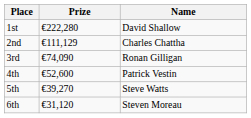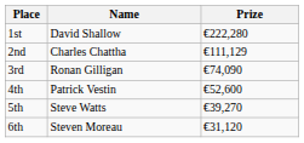 <table class="wikitable">
 <tr>
 <th style="width:50px;">Place</th>
+<th style="width:200px;">Name</th>
 <th style="width:125px;">Prize</th>
-<th style="width:200px;">Name</th>
 </tr>
 <tr>
 <td>1st</td>
+<td> David Shallow</td>
 <td>€222,280</td>
-<td> David Shallow</td>
 </tr>
 <tr>
 <td>2nd</td>
+<td> Charles Chattha</td>
 <td>€111,129</td>
-<td> Charles Chattha</td>
 </tr>
 <tr>
 <td>3rd</td>
+<td> Ronan Gilligan</td>
 <td>€74,090</td>
-<td> Ronan Gilligan</td>
 </tr>
 <tr>
 <td>4th</td>
+<td> Patrick Vestin</td>
 <td>€52,600</td>
-<td> Patrick Vestin</td>
 </tr>
 <tr>
 <td>5th</td>
+<td> Steve Watts</td>
 <td>€39,270</td>
-<td> Steve Watts</td>
 </tr>
 <tr>
 <td>6th</td>
+<td> Steven Moreau</td>
 <td>€31,120</td>
-<td> Steven Moreau</td>
 </tr>
 </table>
